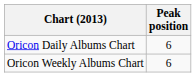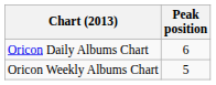 <table class="wikitable sortable" border="1">
 <tr>
 <th>Chart (2013)</th>
 <th>Peak<br>position</th>
 </tr>
 <tr>
 <td><a href='#'>Oricon</a> Daily Albums Chart</td>
 <td align="center">6</td>
 </tr>
 <tr>
 <td>Oricon Weekly Albums Chart</td>
-<td align="center">6</td>
+<td align="center">5</td>
 </tr>
 </table>
